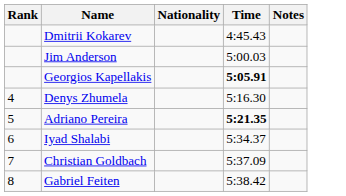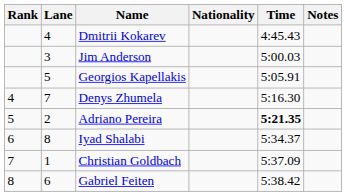 <table class="wikitable">
 <tr>
 <th>Rank</th>
+<th>Lane</th>
 <th>Name</th>
 <th>Nationality</th>
 <th>Time</th>
 <th>Notes</th>
 </tr>
 <tr>
 <td></td>
+<td>4</td>
 <td><a href='#'>Dmitrii Kokarev</a></td>
 <td></td>
 <td>4:45.43</td>
 <td></td>
 </tr>
 <tr>
 <td></td>
+<td>3</td>
 <td><a href='#'>Jim Anderson</a></td>
 <td></td>
 <td>5:00.03</td>
 <td></td>
 </tr>
 <tr>
 <td></td>
+<td>5</td>
 <td><a href='#'>Georgios Kapellakis</a></td>
 <td></td>
-<td><strong>5:05.91</strong></td>
+<td>5:05.91</td>
 <td></td>
 </tr>
 <tr>
 <td>4</td>
+<td>7</td>
 <td><a href='#'>Denys Zhumela</a></td>
 <td></td>
 <td>5:16.30</td>
 <td></td>
 </tr>
 <tr>
 <td>5</td>
+<td>2</td>
 <td><a href='#'>Adriano Pereira</a></td>
 <td></td>
 <td><strong>5:21.35</strong></td>
 <td></td>
 </tr>
 <tr>
 <td>6</td>
+<td>8</td>
 <td><a href='#'>Iyad Shalabi</a></td>
 <td></td>
 <td>5:34.37</td>
 <td></td>
 </tr>
 <tr>
 <td>7</td>
+<td>1</td>
 <td><a href='#'>Christian Goldbach</a></td>
 <td></td>
 <td>5:37.09</td>
 <td></td>
 </tr>
 <tr>
 <td>8</td>
+<td>6</td>
 <td><a href='#'>Gabriel Feiten</a></td>
 <td></td>
 <td>5:38.42</td>
 <td></td>
 </tr>
 </table>
